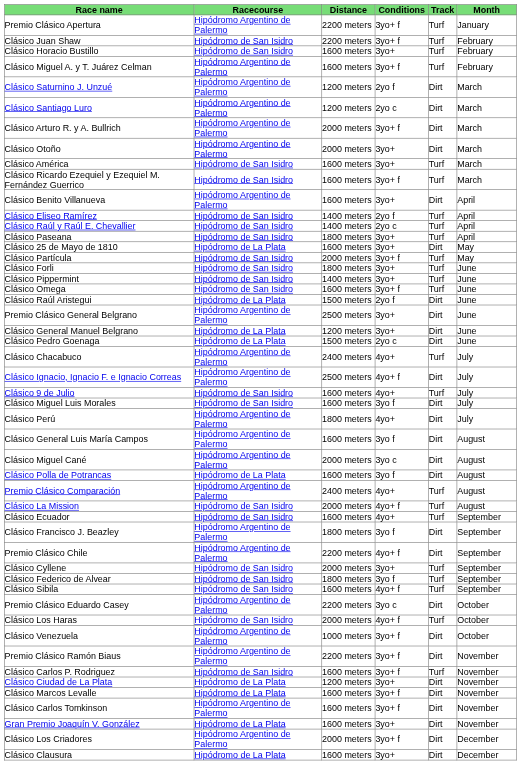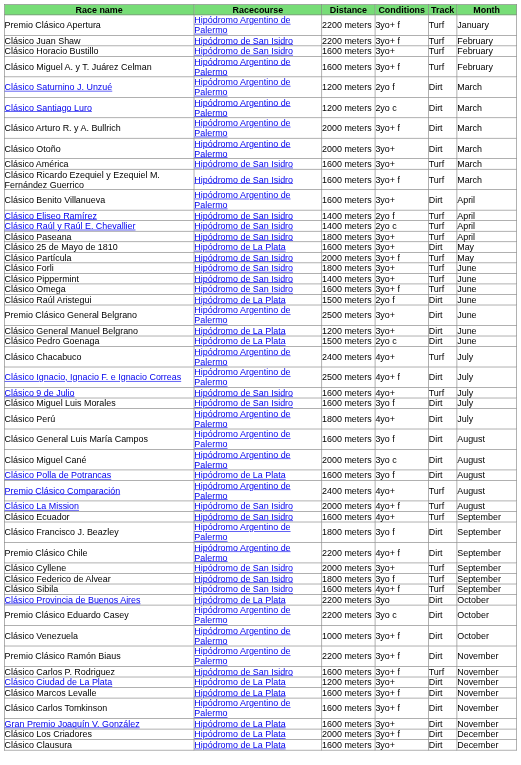 <table class = "sortable" | border="1" cellpadding="0" style="border-collapse: collapse; font-size:90%">
 <tr bgcolor="#77dd77" align="center">
 <th>Race name</th>
 <th>Racecourse</th>
 <th>Distance</th>
 <th>Conditions</th>
 <th>Track</th>
 <th>Month</th>
 </tr>
 <tr>
 <td width="305">Premio Clásico Apertura</td>
 <td width="205"><a href='#'>Hipódromo Argentino de Palermo</a></td>
 <td width="85">2200 meters</td>
 <td width="85">3yo+ f</td>
 <td width="45">Turf</td>
 <td width="95">January</td>
 </tr>
 <tr>
 <td>Clásico Juan Shaw</td>
 <td><a href='#'>Hipódromo de San Isidro</a></td>
 <td>2200 meters</td>
 <td>3yo+ f</td>
 <td>Turf</td>
 <td>February</td>
 </tr>
 <tr>
 <td>Clásico Horacio Bustillo</td>
 <td><a href='#'>Hipódromo de San Isidro</a></td>
 <td>1600 meters</td>
 <td>3yo+</td>
 <td>Turf</td>
 <td>February</td>
 </tr>
 <tr>
 <td>Clásico Miguel A. y T. Juárez Celman</td>
 <td><a href='#'>Hipódromo Argentino de Palermo</a></td>
 <td>1600 meters</td>
 <td>3yo+ f</td>
 <td>Turf</td>
 <td>February</td>
 </tr>
 <tr>
 <td><a href='#'>Clásico Saturnino J. Unzué</a></td>
 <td><a href='#'>Hipódromo Argentino de Palermo</a></td>
 <td>1200 meters</td>
 <td>2yo f</td>
 <td>Dirt</td>
 <td>March</td>
 </tr>
 <tr>
 <td><a href='#'>Clásico Santiago Luro</a></td>
 <td><a href='#'>Hipódromo Argentino de Palermo</a></td>
 <td>1200 meters</td>
 <td>2yo c</td>
 <td>Dirt</td>
 <td>March</td>
 </tr>
 <tr>
 <td>Clásico Arturo R. y A. Bullrich</td>
 <td><a href='#'>Hipódromo Argentino de Palermo</a></td>
 <td>2000 meters</td>
 <td>3yo+ f</td>
 <td>Dirt</td>
 <td>March</td>
 </tr>
 <tr>
 <td>Clásico Otoño</td>
 <td><a href='#'>Hipódromo Argentino de Palermo</a></td>
 <td>2000 meters</td>
 <td>3yo+</td>
 <td>Dirt</td>
 <td>March</td>
 </tr>
 <tr>
 <td>Clásico América</td>
 <td><a href='#'>Hipódromo de San Isidro</a></td>
 <td>1600 meters</td>
 <td>3yo+</td>
 <td>Turf</td>
 <td>March</td>
 </tr>
 <tr>
 <td>Clásico Ricardo Ezequiel y Ezequiel M. Fernández Guerrico</td>
 <td><a href='#'>Hipódromo de San Isidro</a></td>
 <td>1600 meters</td>
 <td>3yo+ f</td>
 <td>Turf</td>
 <td>March</td>
 </tr>
 <tr>
 <td>Clásico Benito Villanueva</td>
 <td><a href='#'>Hipódromo Argentino de Palermo</a></td>
 <td>1600 meters</td>
 <td>3yo+</td>
 <td>Dirt</td>
 <td>April</td>
 </tr>
 <tr>
 <td><a href='#'>Clásico Eliseo Ramírez</a></td>
 <td><a href='#'>Hipódromo de San Isidro</a></td>
 <td>1400 meters</td>
 <td>2yo f</td>
 <td>Turf</td>
 <td>April</td>
 </tr>
 <tr>
 <td><a href='#'>Clásico Raúl y Raúl E. Chevallier</a></td>
 <td><a href='#'>Hipódromo de San Isidro</a></td>
 <td>1400 meters</td>
 <td>2yo c</td>
 <td>Turf</td>
 <td>April</td>
 </tr>
 <tr>
 <td>Clásico Paseana</td>
 <td><a href='#'>Hipódromo de San Isidro</a></td>
 <td>1800 meters</td>
 <td>3yo+</td>
 <td>Turf</td>
 <td>April</td>
 </tr>
 <tr>
 <td>Clásico 25 de Mayo de 1810</td>
 <td><a href='#'>Hipódromo de La Plata</a></td>
 <td>1600 meters</td>
 <td>3yo+</td>
 <td>Dirt</td>
 <td>May</td>
 </tr>
 <tr>
 <td>Clásico Partícula</td>
 <td><a href='#'>Hipódromo de San Isidro</a></td>
 <td>2000 meters</td>
 <td>3yo+ f</td>
 <td>Turf</td>
 <td>May</td>
 </tr>
 <tr>
 <td>Clásico Forli</td>
 <td><a href='#'>Hipódromo de San Isidro</a></td>
 <td>1800 meters</td>
 <td>3yo+</td>
 <td>Turf</td>
 <td>June</td>
 </tr>
 <tr>
 <td>Clásico Pippermint</td>
 <td><a href='#'>Hipódromo de San Isidro</a></td>
 <td>1400 meters</td>
 <td>3yo+</td>
 <td>Turf</td>
 <td>June</td>
 </tr>
 <tr>
 <td>Clásico Omega</td>
 <td><a href='#'>Hipódromo de San Isidro</a></td>
 <td>1600 meters</td>
 <td>3yo+ f</td>
 <td>Turf</td>
 <td>June</td>
 </tr>
 <tr>
 <td>Clásico Raúl Aristegui</td>
 <td><a href='#'>Hipódromo de La Plata</a></td>
 <td>1500 meters</td>
 <td>2yo f</td>
 <td>Dirt</td>
 <td>June</td>
 </tr>
 <tr>
 <td>Premio Clásico General Belgrano</td>
 <td><a href='#'>Hipódromo Argentino de Palermo</a></td>
 <td>2500 meters</td>
 <td>3yo+</td>
 <td>Dirt</td>
 <td>June</td>
 </tr>
 <tr>
 <td>Clásico General Manuel Belgrano</td>
 <td><a href='#'>Hipódromo de La Plata</a></td>
 <td>1200 meters</td>
 <td>3yo+</td>
 <td>Dirt</td>
 <td>June</td>
 </tr>
 <tr>
 <td>Clásico Pedro Goenaga</td>
 <td><a href='#'>Hipódromo de La Plata</a></td>
 <td>1500 meters</td>
 <td>2yo c</td>
 <td>Dirt</td>
 <td>June</td>
 </tr>
 <tr>
 <td>Clásico Chacabuco</td>
 <td><a href='#'>Hipódromo Argentino de Palermo</a></td>
 <td>2400 meters</td>
 <td>4yo+</td>
 <td>Turf</td>
 <td>July</td>
 </tr>
 <tr>
 <td><a href='#'>Clásico Ignacio, Ignacio F. e Ignacio Correas</a></td>
 <td><a href='#'>Hipódromo Argentino de Palermo</a></td>
 <td>2500 meters</td>
 <td>4yo+ f</td>
 <td>Dirt</td>
 <td>July</td>
 </tr>
 <tr>
 <td><a href='#'>Clásico 9 de Julio</a></td>
 <td><a href='#'>Hipódromo de San Isidro</a></td>
 <td>1600 meters</td>
 <td>4yo+</td>
 <td>Turf</td>
 <td>July</td>
 </tr>
 <tr>
 <td>Clásico Miguel Luis Morales</td>
 <td><a href='#'>Hipódromo de San Isidro</a></td>
 <td>1600 meters</td>
 <td>3yo f</td>
 <td>Dirt</td>
 <td>July</td>
 </tr>
 <tr>
 <td>Clásico Perú</td>
 <td><a href='#'>Hipódromo Argentino de Palermo</a></td>
 <td>1800 meters</td>
 <td>4yo+</td>
 <td>Dirt</td>
 <td>July</td>
 </tr>
 <tr>
 <td>Clásico General Luis María Campos</td>
 <td><a href='#'>Hipódromo Argentino de Palermo</a></td>
 <td>1600 meters</td>
 <td>3yo f</td>
 <td>Dirt</td>
 <td>August</td>
 </tr>
 <tr>
 <td>Clásico Miguel Cané</td>
 <td><a href='#'>Hipódromo Argentino de Palermo</a></td>
 <td>2000 meters</td>
 <td>3yo c</td>
 <td>Dirt</td>
 <td>August</td>
 </tr>
 <tr>
 <td><a href='#'>Clásico Polla de Potrancas</a></td>
 <td><a href='#'>Hipódromo de La Plata</a></td>
 <td>1600 meters</td>
 <td>3yo f</td>
 <td>Dirt</td>
 <td>August</td>
 </tr>
 <tr>
 <td><a href='#'>Premio Clásico Comparación</a></td>
 <td><a href='#'>Hipódromo Argentino de Palermo</a></td>
 <td>2400 meters</td>
 <td>4yo+</td>
 <td>Turf</td>
 <td>August</td>
 </tr>
 <tr>
 <td><a href='#'>Clásico La Mission</a></td>
 <td><a href='#'>Hipódromo de San Isidro</a></td>
 <td>2000 meters</td>
 <td>4yo+ f</td>
 <td>Turf</td>
 <td>August</td>
 </tr>
 <tr>
 <td>Clásico Ecuador</td>
 <td><a href='#'>Hipódromo de San Isidro</a></td>
 <td>1600 meters</td>
 <td>4yo+</td>
 <td>Turf</td>
 <td>September</td>
 </tr>
 <tr>
 <td>Clásico Francisco J. Beazley</td>
 <td><a href='#'>Hipódromo Argentino de Palermo</a></td>
 <td>1800 meters</td>
 <td>3yo f</td>
 <td>Dirt</td>
 <td>September</td>
 </tr>
 <tr>
 <td>Premio Clásico Chile</td>
 <td><a href='#'>Hipódromo Argentino de Palermo</a></td>
 <td>2200 meters</td>
 <td>4yo+ f</td>
 <td>Dirt</td>
 <td>September</td>
 </tr>
 <tr>
 <td>Clásico Cyllene</td>
 <td><a href='#'>Hipódromo de San Isidro</a></td>
 <td>2000 meters</td>
 <td>3yo+</td>
 <td>Turf</td>
 <td>September</td>
 </tr>
 <tr>
 <td>Clásico Federico de Alvear</td>
 <td><a href='#'>Hipódromo de San Isidro</a></td>
 <td>1800 meters</td>
 <td>3yo f</td>
 <td>Turf</td>
 <td>September</td>
 </tr>
 <tr>
 <td>Clásico Sibila</td>
 <td><a href='#'>Hipódromo de San Isidro</a></td>
 <td>1600 meters</td>
 <td>4yo+ f</td>
 <td>Turf</td>
 <td>September</td>
 </tr>
 <tr>
+<td><a href='#'>Clásico Provincia de Buenos Aires</a></td>
+<td><a href='#'>Hipódromo de La Plata</a></td>
+<td>2200 meters</td>
+<td>3yo</td>
+<td>Dirt</td>
+<td>October</td>
+</tr>
+<tr>
 <td>Premio Clásico Eduardo Casey</td>
 <td><a href='#'>Hipódromo Argentino de Palermo</a></td>
 <td>2200 meters</td>
 <td>3yo c</td>
 <td>Dirt</td>
-<td>October</td>
-</tr>
-<tr>
-<td>Clásico Los Haras</td>
-<td><a href='#'>Hipódromo de San Isidro</a></td>
-<td>2000 meters</td>
-<td>4yo+ f</td>
-<td>Turf</td>
 <td>October</td>
 </tr>
 <tr>
 <td>Clásico Venezuela</td>
 <td><a href='#'>Hipódromo Argentino de Palermo</a></td>
 <td>1000 meters</td>
 <td>3yo+ f</td>
 <td>Dirt</td>
 <td>October</td>
 </tr>
 <tr>
 <td>Premio Clásico Ramón Biaus</td>
 <td><a href='#'>Hipódromo Argentino de Palermo</a></td>
 <td>2200 meters</td>
 <td>3yo+ f</td>
 <td>Dirt</td>
 <td>November</td>
 </tr>
 <tr>
 <td>Clásico Carlos P. Rodriguez</td>
 <td><a href='#'>Hipódromo de San Isidro</a></td>
 <td>1600 meters</td>
 <td>3yo+ f</td>
 <td>Turf</td>
 <td>November</td>
 </tr>
 <tr>
 <td><a href='#'>Clásico Ciudad de La Plata</a></td>
 <td><a href='#'>Hipódromo de La Plata</a></td>
 <td>1200 meters</td>
 <td>3yo+</td>
 <td>Dirt</td>
 <td>November</td>
 </tr>
 <tr>
 <td>Clásico Marcos Levalle</td>
 <td><a href='#'>Hipódromo de La Plata</a></td>
 <td>1600 meters</td>
 <td>3yo+ f</td>
 <td>Dirt</td>
 <td>November</td>
 </tr>
 <tr>
 <td>Clásico Carlos Tomkinson</td>
 <td><a href='#'>Hipódromo Argentino de Palermo</a></td>
 <td>1600 meters</td>
 <td>3yo+ f</td>
 <td>Dirt</td>
 <td>November</td>
 </tr>
 <tr>
 <td><a href='#'>Gran Premio Joaquín V. González</a></td>
 <td><a href='#'>Hipódromo de La Plata</a></td>
 <td>1600 meters</td>
 <td>3yo+</td>
 <td>Dirt</td>
 <td>November</td>
 </tr>
 <tr>
 <td>Clásico Los Criadores</td>
-<td><a href='#'>Hipódromo Argentino de Palermo</a></td>
+<td><a href='#'>Hipódromo de La Plata</a></td>
 <td>2000 meters</td>
 <td>3yo+ f</td>
 <td>Dirt</td>
 <td>December</td>
 </tr>
 <tr>
 <td>Clásico Clausura</td>
 <td><a href='#'>Hipódromo de La Plata</a></td>
 <td>1600 meters</td>
 <td>3yo+</td>
 <td>Dirt</td>
 <td>December</td>
 </tr>
 </table>
